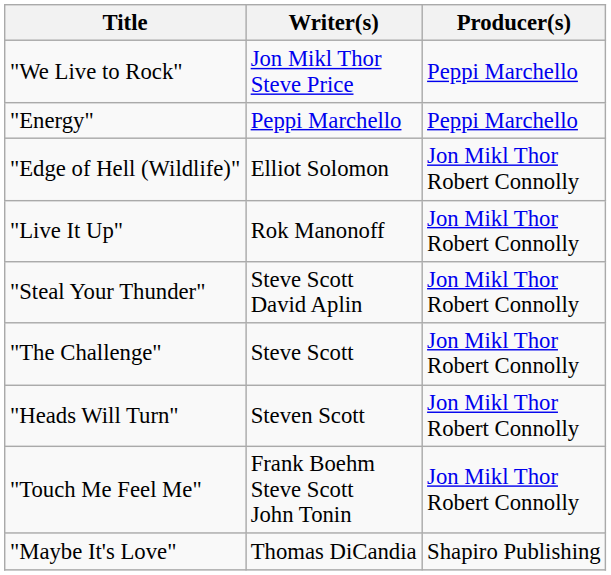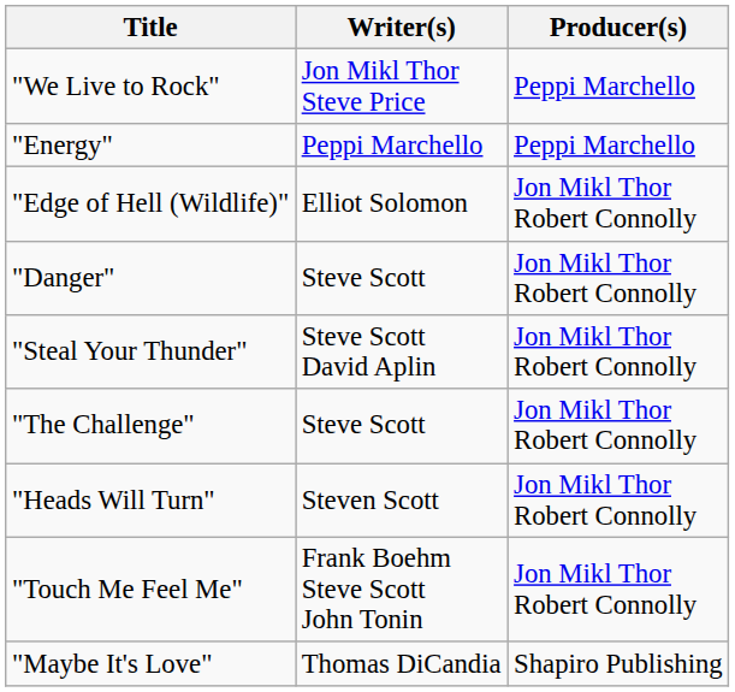 <table class="wikitable">
 <tr>
 <th>Title</th>
 <th>Writer(s)</th>
 <th>Producer(s)</th>
 </tr>
 <tr>
 <td>"We Live to Rock"</td>
 <td><a href='#'>Jon Mikl Thor</a><br><a href='#'>Steve Price</a></td>
 <td><a href='#'>Peppi Marchello</a></td>
 </tr>
 <tr>
 <td>"Energy"</td>
 <td><a href='#'>Peppi Marchello</a></td>
 <td><a href='#'>Peppi Marchello</a></td>
 </tr>
 <tr>
 <td>"Edge of Hell (Wildlife)"</td>
 <td>Elliot Solomon</td>
 <td><a href='#'>Jon Mikl Thor</a><br>Robert Connolly</td>
 </tr>
 <tr>
-<td>"Live It Up"</td>
-<td>Rok Manonoff</td>
+<td>"Danger"</td>
+<td>Steve Scott</td>
 <td><a href='#'>Jon Mikl Thor</a><br>Robert Connolly</td>
 </tr>
 <tr>
 <td>"Steal Your Thunder"</td>
 <td>Steve Scott<br>David Aplin</td>
 <td><a href='#'>Jon Mikl Thor</a><br>Robert Connolly</td>
 </tr>
 <tr>
 <td>"The Challenge"</td>
 <td>Steve Scott</td>
 <td><a href='#'>Jon Mikl Thor</a><br>Robert Connolly</td>
 </tr>
 <tr>
 <td>"Heads Will Turn"</td>
 <td>Steven Scott</td>
 <td><a href='#'>Jon Mikl Thor</a><br>Robert Connolly</td>
 </tr>
 <tr>
 <td>"Touch Me Feel Me"</td>
 <td>Frank Boehm<br>Steve Scott<br>John Tonin</td>
 <td><a href='#'>Jon Mikl Thor</a><br>Robert Connolly</td>
 </tr>
 <tr>
 <td>"Maybe It's Love"</td>
 <td>Thomas DiCandia</td>
 <td>Shapiro Publishing</td>
 </tr>
 </table>
